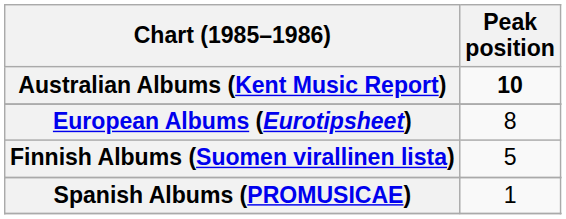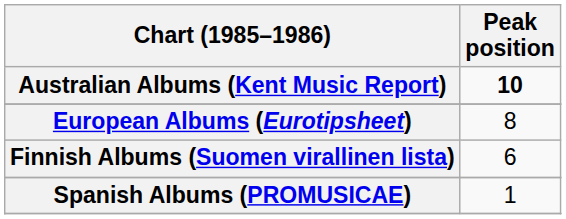 <table class="wikitable sortable plainrowheaders" style="text-align:center">
 <tr>
 <th scope="col">Chart (1985–1986)</th>
 <th scope="col">Peak<br>position</th>
 </tr>
 <tr>
 <th scope="row">Australian Albums (<a href='#'>Kent Music Report</a>)</th>
 <td><strong>10</strong></td>
 </tr>
 <tr>
 </tr>
 <tr>
 </tr>
 <tr>
 </tr>
 <tr>
 <th scope="row"><a href='#'>European Albums</a> (<em><a href='#'>Eurotipsheet</a></em>)</th>
 <td>8</td>
 </tr>
 <tr>
 <th scope="row">Finnish Albums (<a href='#'>Suomen virallinen lista</a>)</th>
-<td>5</td>
+<td>6</td>
 </tr>
 <tr>
 </tr>
 <tr>
 </tr>
 <tr>
 </tr>
 <tr>
 <th scope="row">Spanish Albums (<a href='#'>PROMUSICAE</a>)</th>
 <td>1</td>
 </tr>
 <tr>
 </tr>
 <tr>
 </tr>
 <tr>
 </tr>
 </table>
